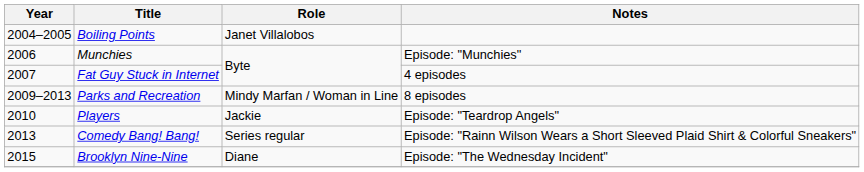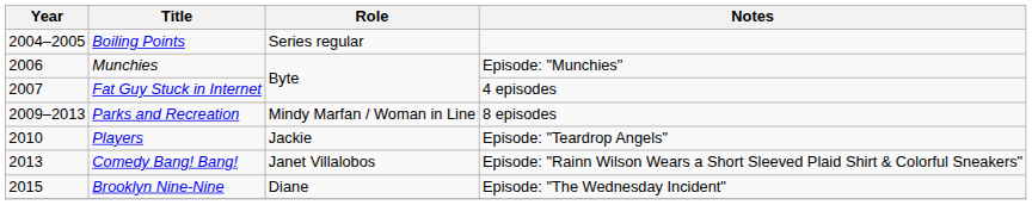 <table class="wikitable">
 <tr>
 <th>Year</th>
 <th>Title</th>
 <th>Role</th>
 <th>Notes</th>
 </tr>
 <tr>
 <td>2004–2005</td>
 <td><em><a href='#'>Boiling Points</a></em></td>
-<td>Janet Villalobos</td>
+<td>Series regular</td>
 <td></td>
 </tr>
 <tr>
 <td>2006</td>
 <td><em>Munchies</em></td>
 <td rowspan=2>Byte</td>
 <td>Episode: "Munchies"</td>
 </tr>
 <tr>
 <td>2007</td>
 <td><em><a href='#'>Fat Guy Stuck in Internet</a></em></td>
 <td>4 episodes</td>
 </tr>
 <tr>
 <td>2009–2013</td>
 <td><em><a href='#'>Parks and Recreation</a></em></td>
 <td>Mindy Marfan / Woman in Line</td>
 <td>8 episodes</td>
 </tr>
 <tr>
 <td>2010</td>
 <td><em><a href='#'>Players</a></em></td>
 <td>Jackie</td>
 <td>Episode: "Teardrop Angels"</td>
 </tr>
 <tr>
 <td>2013</td>
 <td><em><a href='#'>Comedy Bang! Bang!</a></em></td>
-<td>Series regular</td>
+<td>Janet Villalobos</td>
 <td>Episode: "Rainn Wilson Wears a Short Sleeved Plaid Shirt & Colorful Sneakers"</td>
 </tr>
 <tr>
 <td>2015</td>
 <td><em><a href='#'>Brooklyn Nine-Nine</a></em></td>
 <td>Diane</td>
 <td>Episode: "The Wednesday Incident"</td>
 </tr>
 <tr>
 </tr>
 </table>
